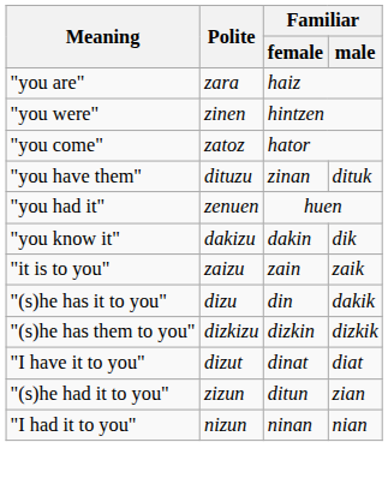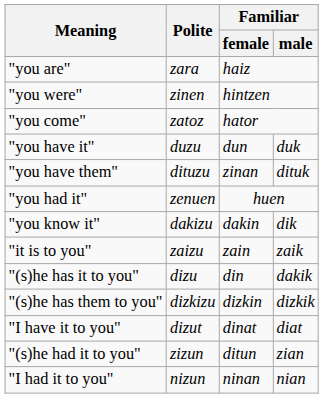 <table class="wikitable" style="margin: 1em auto 1em auto">
 <tr>
 <th rowspan=2>Meaning</th>
 <th rowspan=2>Polite</th>
 <th colspan=2>Familiar</th>
 </tr>
 <tr>
 <th>female</th>
 <th>male</th>
 </tr>
 <tr>
 <td>"you are"</td>
 <td><em>zara</em></td>
 <td colspan=2><em>haiz</em></td>
 </tr>
 <tr>
 <td>"you were"</td>
 <td><em>zinen</em></td>
 <td colspan=2><em>hintzen</em></td>
 </tr>
 <tr>
 <td>"you come"</td>
 <td><em>zatoz</em></td>
 <td colspan=2><em>hator</em></td>
+</tr>
+<tr>
+<td>"you have it"</td>
+<td><em>duzu</em></td>
+<td><em>dun</em></td>
+<td><em>duk</em></td>
 </tr>
 <tr>
 <td>"you have them"</td>
 <td><em>dituzu</em></td>
 <td><em>zinan</em></td>
 <td><em>dituk</em></td>
 </tr>
 <tr>
 <td>"you had it"</td>
 <td><em>zenuen</em></td>
 <td colspan=2 align="center"><em>huen</em></td>
 </tr>
 <tr>
 <td>"you know it"</td>
 <td><em>dakizu</em></td>
 <td><em>dakin</em></td>
 <td><em>dik</em></td>
 </tr>
 <tr>
 <td>"it is to you"</td>
 <td><em>zaizu</em></td>
 <td><em>zain</em></td>
 <td><em>zaik</em></td>
 </tr>
 <tr>
 <td>"(s)he has it to you"</td>
 <td><em>dizu</em></td>
 <td><em>din</em></td>
 <td><em>dakik</em></td>
 </tr>
 <tr>
 <td>"(s)he has them to you"</td>
 <td><em>dizkizu</em></td>
 <td><em>dizkin</em></td>
 <td><em>dizkik</em></td>
 </tr>
 <tr>
 <td>"I have it to you"</td>
 <td><em>dizut</em></td>
 <td><em>dinat</em></td>
 <td><em>diat</em></td>
 </tr>
 <tr>
 <td>"(s)he had it to you"</td>
 <td><em>zizun</em></td>
 <td><em>ditun</em></td>
 <td><em>zian</em></td>
 </tr>
 <tr>
 <td>"I had it to you"</td>
 <td><em>nizun</em></td>
 <td><em>ninan</em></td>
 <td><em>nian</em></td>
 </tr>
 </table>
